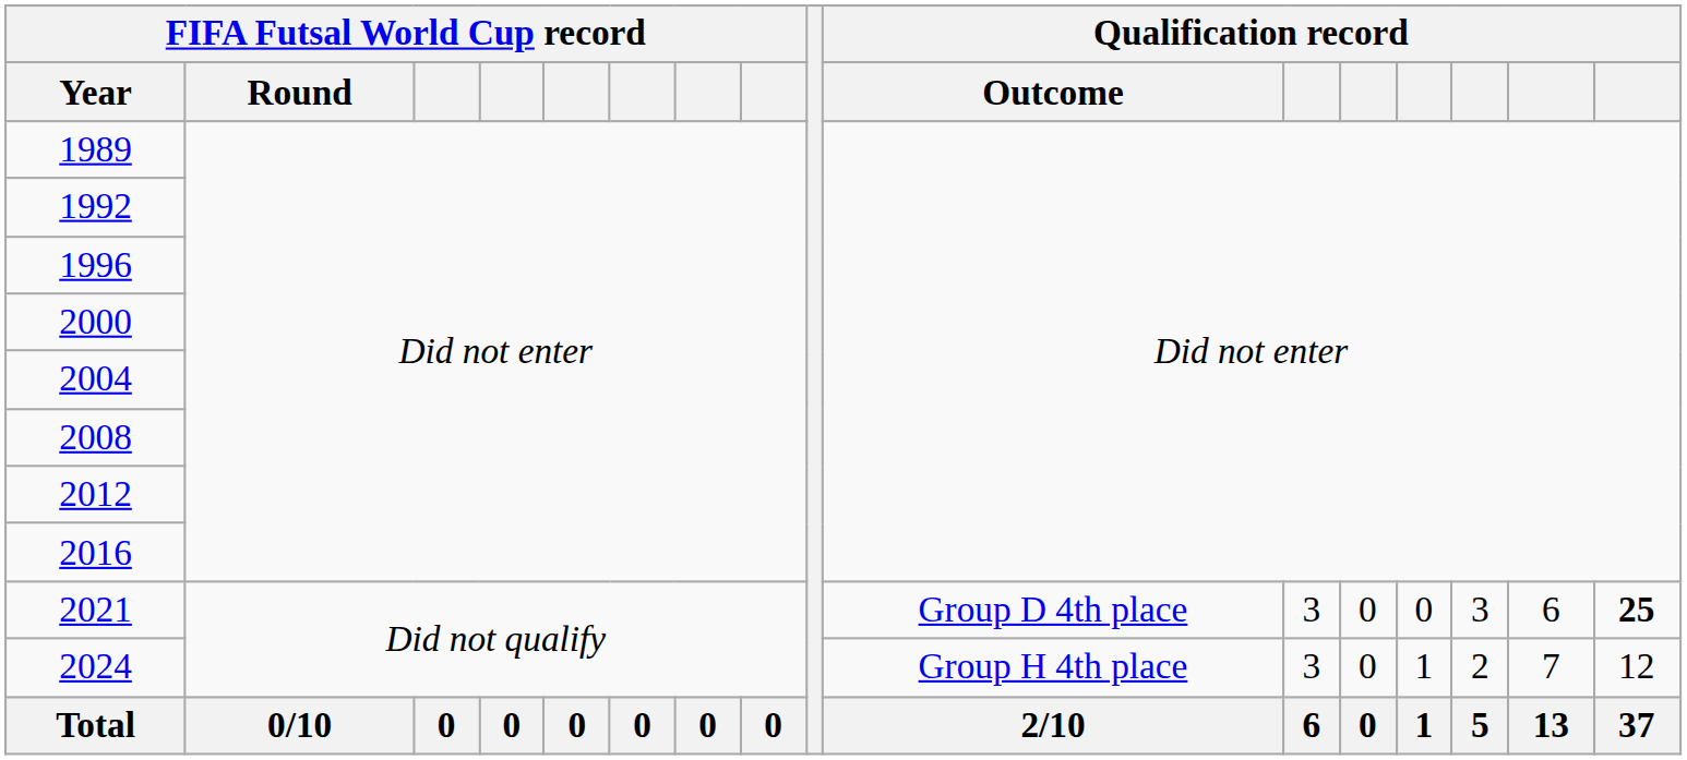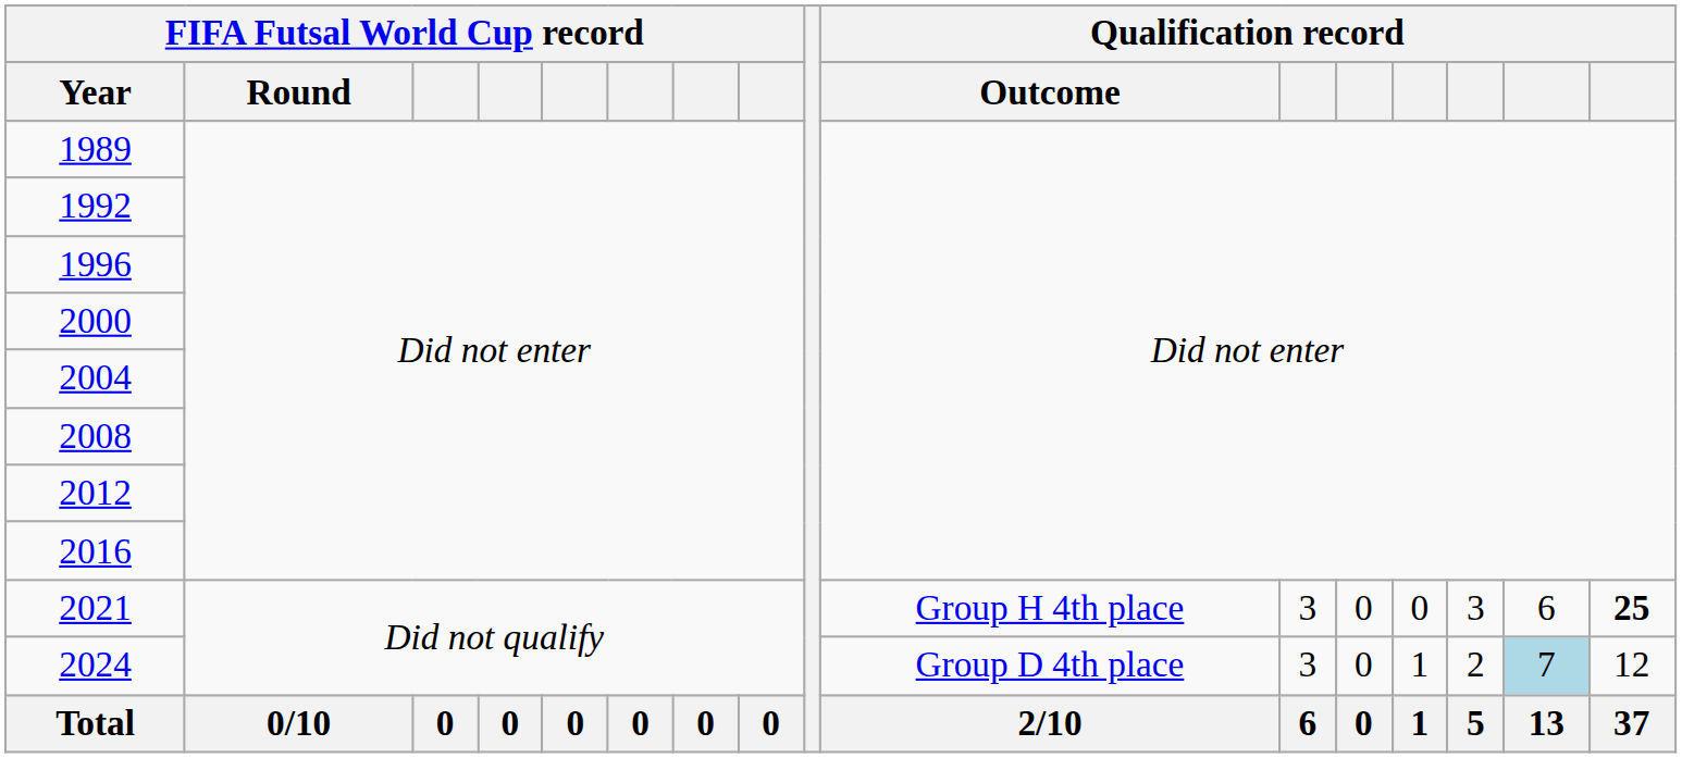 <table class="wikitable" style="text-align: center;">
 <tr>
 <th colspan=8><a href='#'>FIFA Futsal World Cup</a> record</th>
 <th width=1% rowspan=13></th>
 <th colspan=7>Qualification record</th>
 </tr>
 <tr>
 <th>Year</th>
 <th>Round</th>
 <th></th>
 <th></th>
 <th></th>
 <th></th>
 <th></th>
 <th></th>
 <th>Outcome</th>
 <th></th>
 <th></th>
 <th></th>
 <th></th>
 <th></th>
 <th></th>
 </tr>
 <tr>
 <td> <a href='#'>1989</a></td>
 <td colspan=7 rowspan=8><em>Did not enter</em></td>
 <td colspan=7 rowspan=8><em>Did not enter</em></td>
 </tr>
 <tr>
 <td> <a href='#'>1992</a></td>
 </tr>
 <tr>
 <td> <a href='#'>1996</a></td>
 </tr>
 <tr>
 <td> <a href='#'>2000</a></td>
 </tr>
 <tr>
 <td> <a href='#'>2004</a></td>
 </tr>
 <tr>
 <td> <a href='#'>2008</a></td>
 </tr>
 <tr>
 <td> <a href='#'>2012</a></td>
 </tr>
 <tr>
 <td> <a href='#'>2016</a></td>
 </tr>
 <tr>
 <td> <a href='#'>2021</a></td>
 <td colspan=7 rowspan=2><em>Did not qualify</em></td>
-<td><a href='#'>Group D 4th place</a></td>
+<td><a href='#'>Group H 4th place</a></td>
 <td>3</td>
 <td>0</td>
 <td>0</td>
 <td>3</td>
 <td>6</td>
 <td><strong>25</strong></td>
 </tr>
 <tr>
 <td> <a href='#'>2024</a></td>
-<td><a href='#'>Group H 4th place</a></td>
+<td><a href='#'>Group D 4th place</a></td>
 <td>3</td>
 <td>0</td>
 <td>1</td>
 <td>2</td>
-<td>7</td>
+<td style="background: lightblue;">7</td>
 <td>12</td>
 </tr>
 <tr>
 <th><strong>Total</strong></th>
 <th>0/10</th>
 <th>0</th>
 <th>0</th>
 <th>0</th>
 <th>0</th>
 <th>0</th>
 <th>0</th>
 <th>2/10</th>
 <th>6</th>
 <th>0</th>
 <th>1</th>
 <th>5</th>
 <th>13</th>
 <th>37</th>
 </tr>
 </table>
